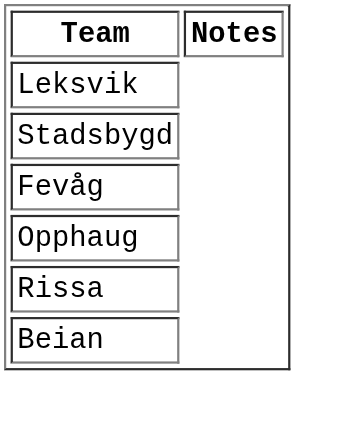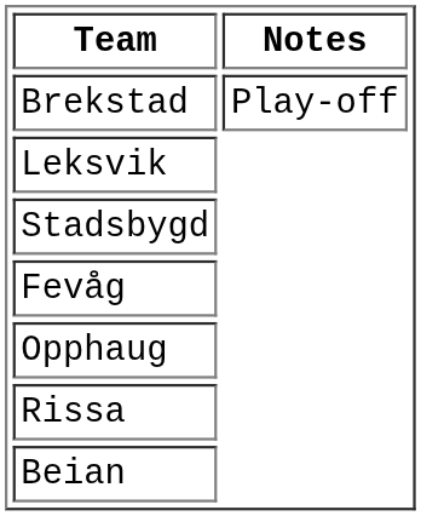 <table border="1" cellpadding="2">
 <tr>
 <th>Team</th>
 <th>Notes</th>
+</tr>
+<tr>
+<td>Brekstad</td>
+<td>Play-off</td>
 </tr>
 <tr>
 <td>Leksvik</td>
 </tr>
 <tr>
 <td>Stadsbygd</td>
 </tr>
 <tr>
 <td>Fevåg</td>
 </tr>
 <tr>
 <td>Opphaug</td>
 </tr>
 <tr>
 <td>Rissa</td>
 </tr>
 <tr>
 <td>Beian</td>
 </tr>
 </table>
